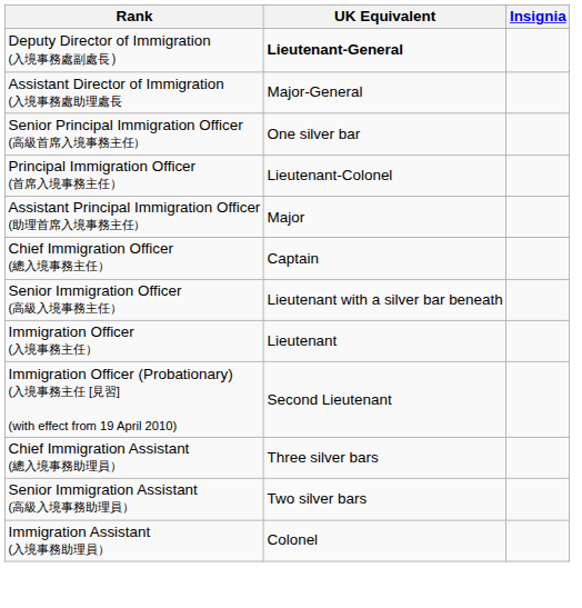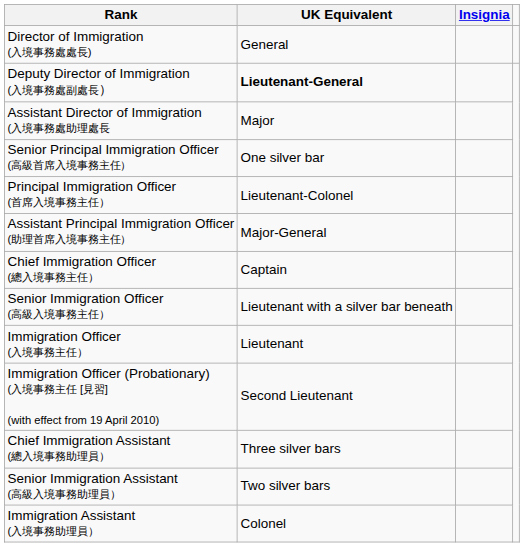 <table class="wikitable">
 <tr>
 <th>Rank</th>
 <th>UK Equivalent</th>
 <th><a href='#'>Insignia</a></th>
+</tr>
+<tr>
+<td>Director of Immigration <br> <small>(入境事務處處長)</small></td>
+<td>General</td>
+<td></td>
+<td></td>
 </tr>
 <tr>
 <td>Deputy Director of Immigration <br> <small>(入境事務處副處長</small>）</td>
 <td><strong>Lieutenant-General</strong></td>
 <td></td>
 </tr>
 <tr>
 <td>Assistant Director of Immigration <br> <small>(入境事務處助理處長</small></td>
-<td>Major-General</td>
+<td>Major</td>
 <td></td>
 </tr>
 <tr>
 <td>Senior Principal Immigration Officer <br> <small>(高級首席入境事務主任）</small></td>
 <td>One silver bar</td>
 <td></td>
 </tr>
 <tr>
 <td>Principal Immigration Officer <br> <small>(首席入境事務主任）</small></td>
 <td>Lieutenant-Colonel</td>
 <td></td>
 </tr>
 <tr>
 <td>Assistant Principal Immigration Officer <br> <small>(助理首席入境事務主任）</small></td>
-<td>Major</td>
+<td>Major-General</td>
 <td></td>
 </tr>
 <tr>
 <td>Chief Immigration Officer <br> <small>(總入境事務主任）</small></td>
 <td>Captain</td>
 <td></td>
 </tr>
 <tr>
 <td>Senior Immigration Officer <br> <small>(高級入境事務主任）</small></td>
 <td>Lieutenant with a silver bar beneath</td>
 <td></td>
 </tr>
 <tr>
 <td>Immigration Officer <br> <small>(入境事務主任）</small></td>
 <td>Lieutenant</td>
 <td></td>
 </tr>
 <tr>
 <td>Immigration Officer (Probationary) <br> <small>(入境事務主任 [見習] <br> <br> (with effect from 19 April 2010)</small></td>
 <td>Second Lieutenant</td>
 <td></td>
 </tr>
 <tr>
 <td>Chief Immigration Assistant <br> <small>(總入境事務助理員）</small></td>
 <td>Three silver bars</td>
 <td></td>
 </tr>
 <tr>
 <td>Senior Immigration Assistant <br> <small>(高級入境事務助理員）</small></td>
 <td>Two silver bars</td>
 <td></td>
 </tr>
 <tr>
 <td>Immigration Assistant <br> <small>(入境事務助理員）</small></td>
 <td>Colonel</td>
 <td></td>
 </tr>
 </table>
